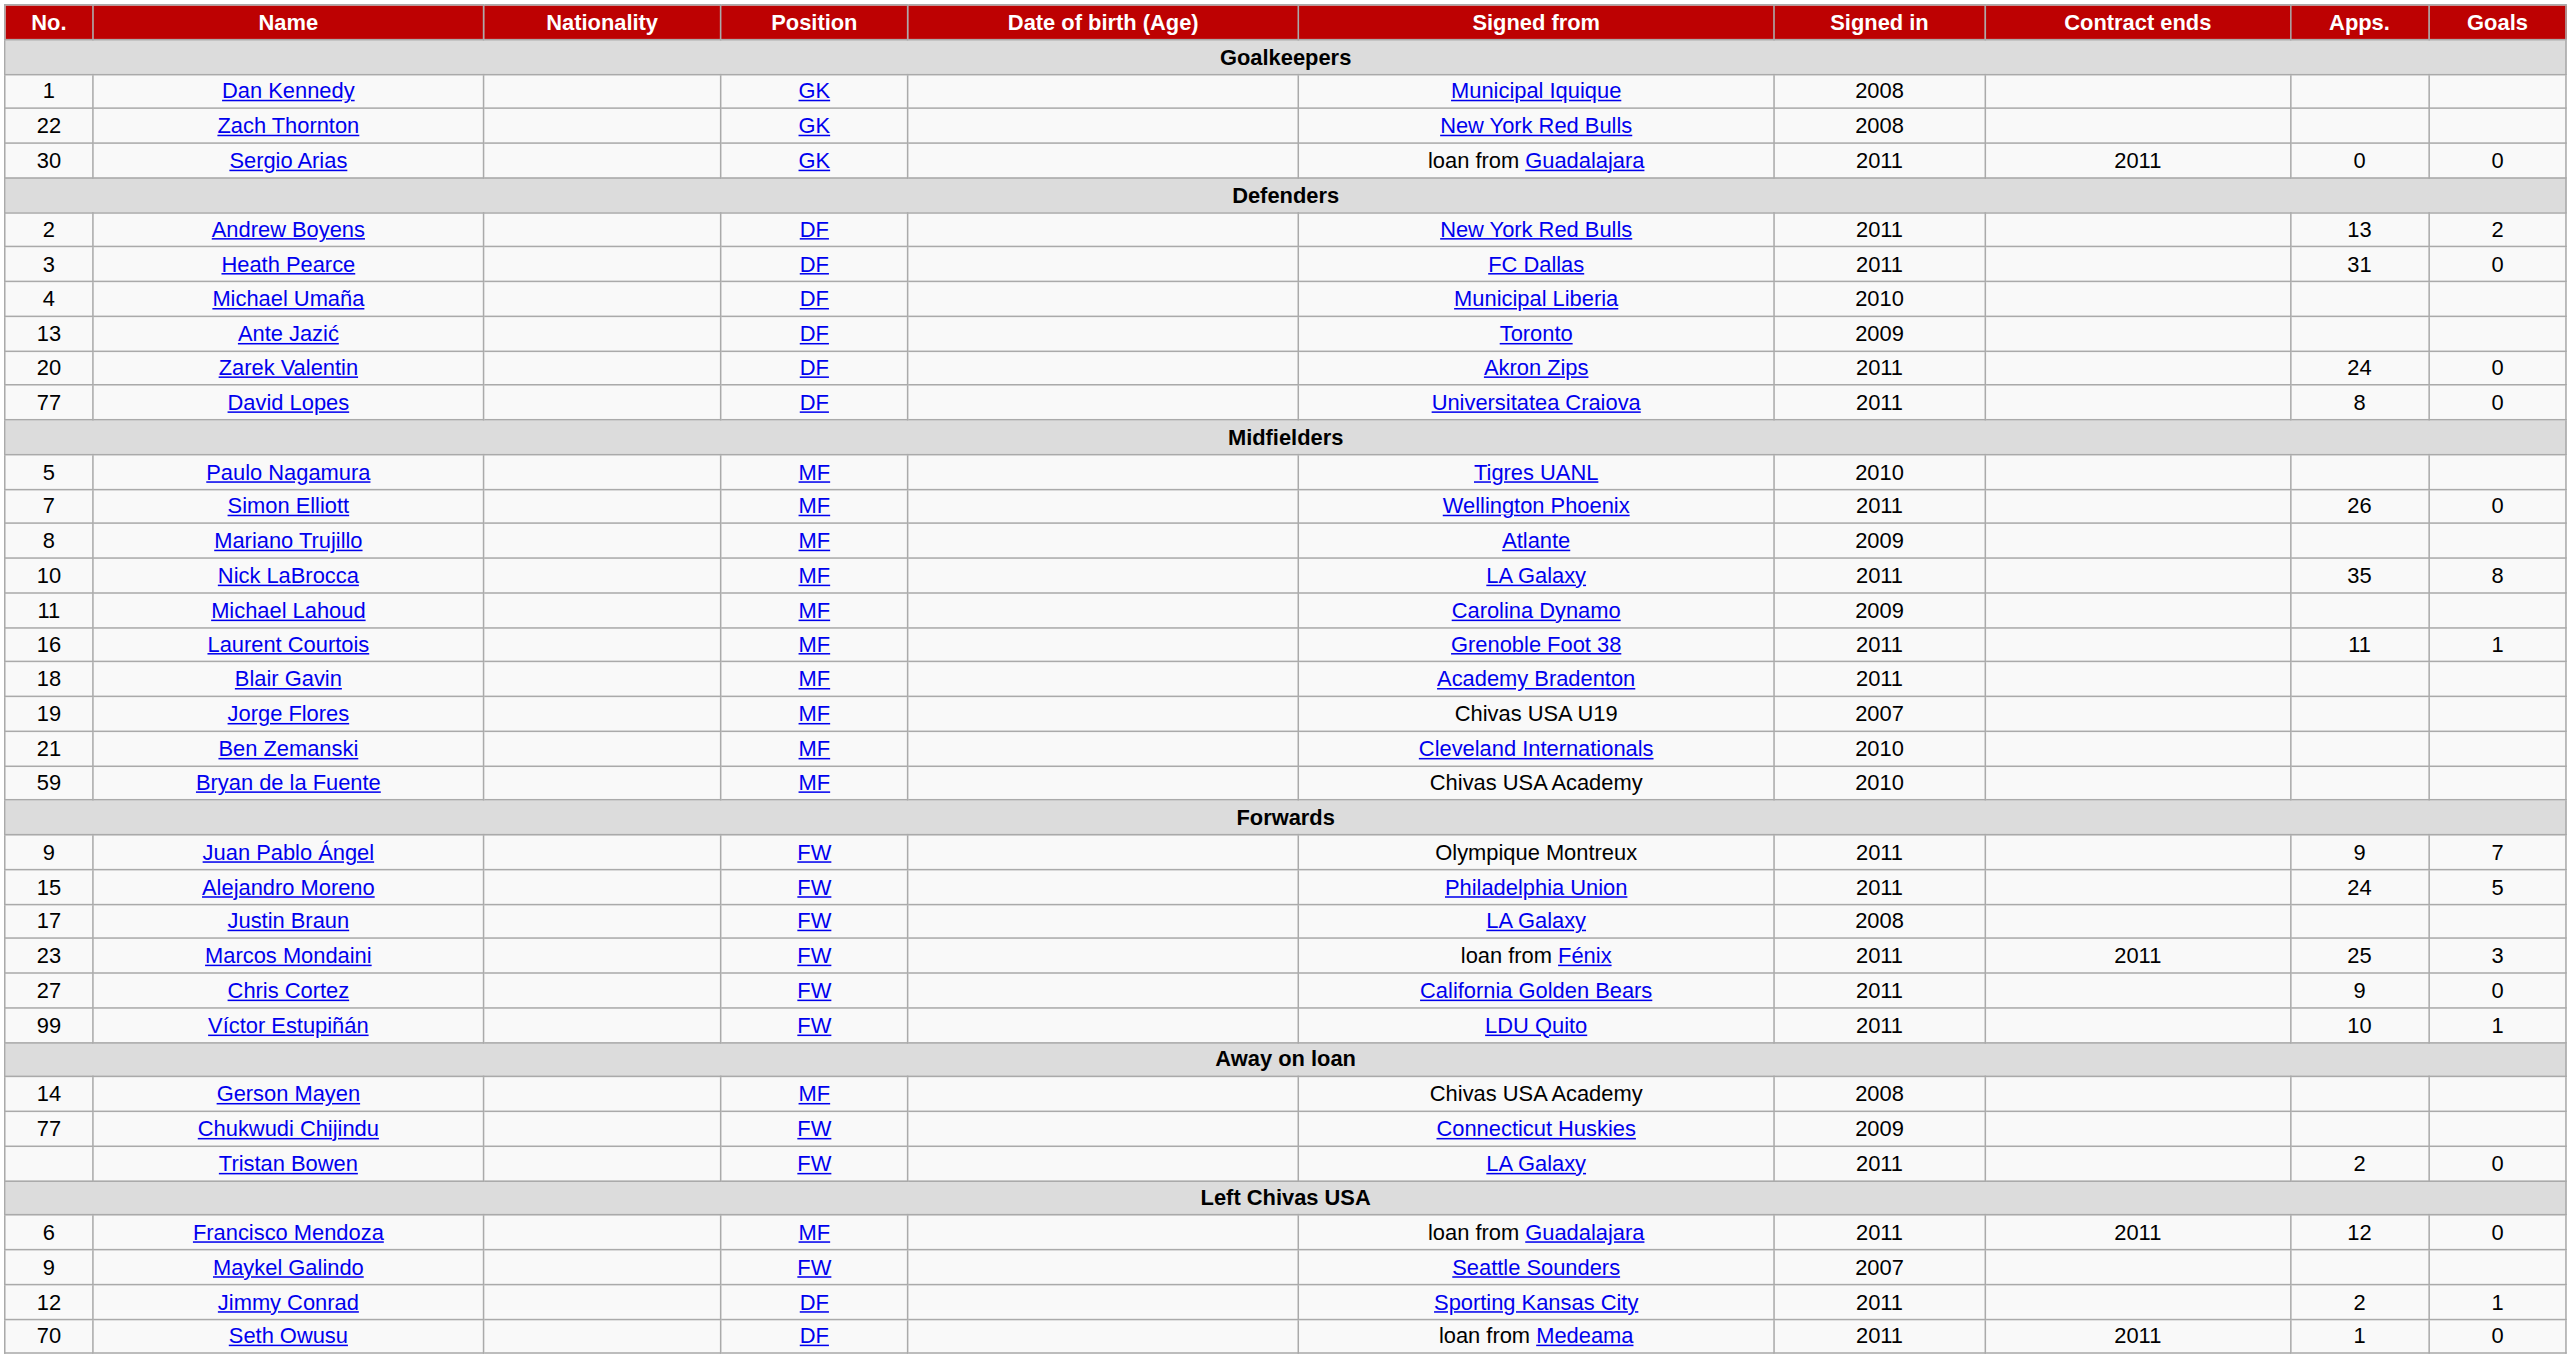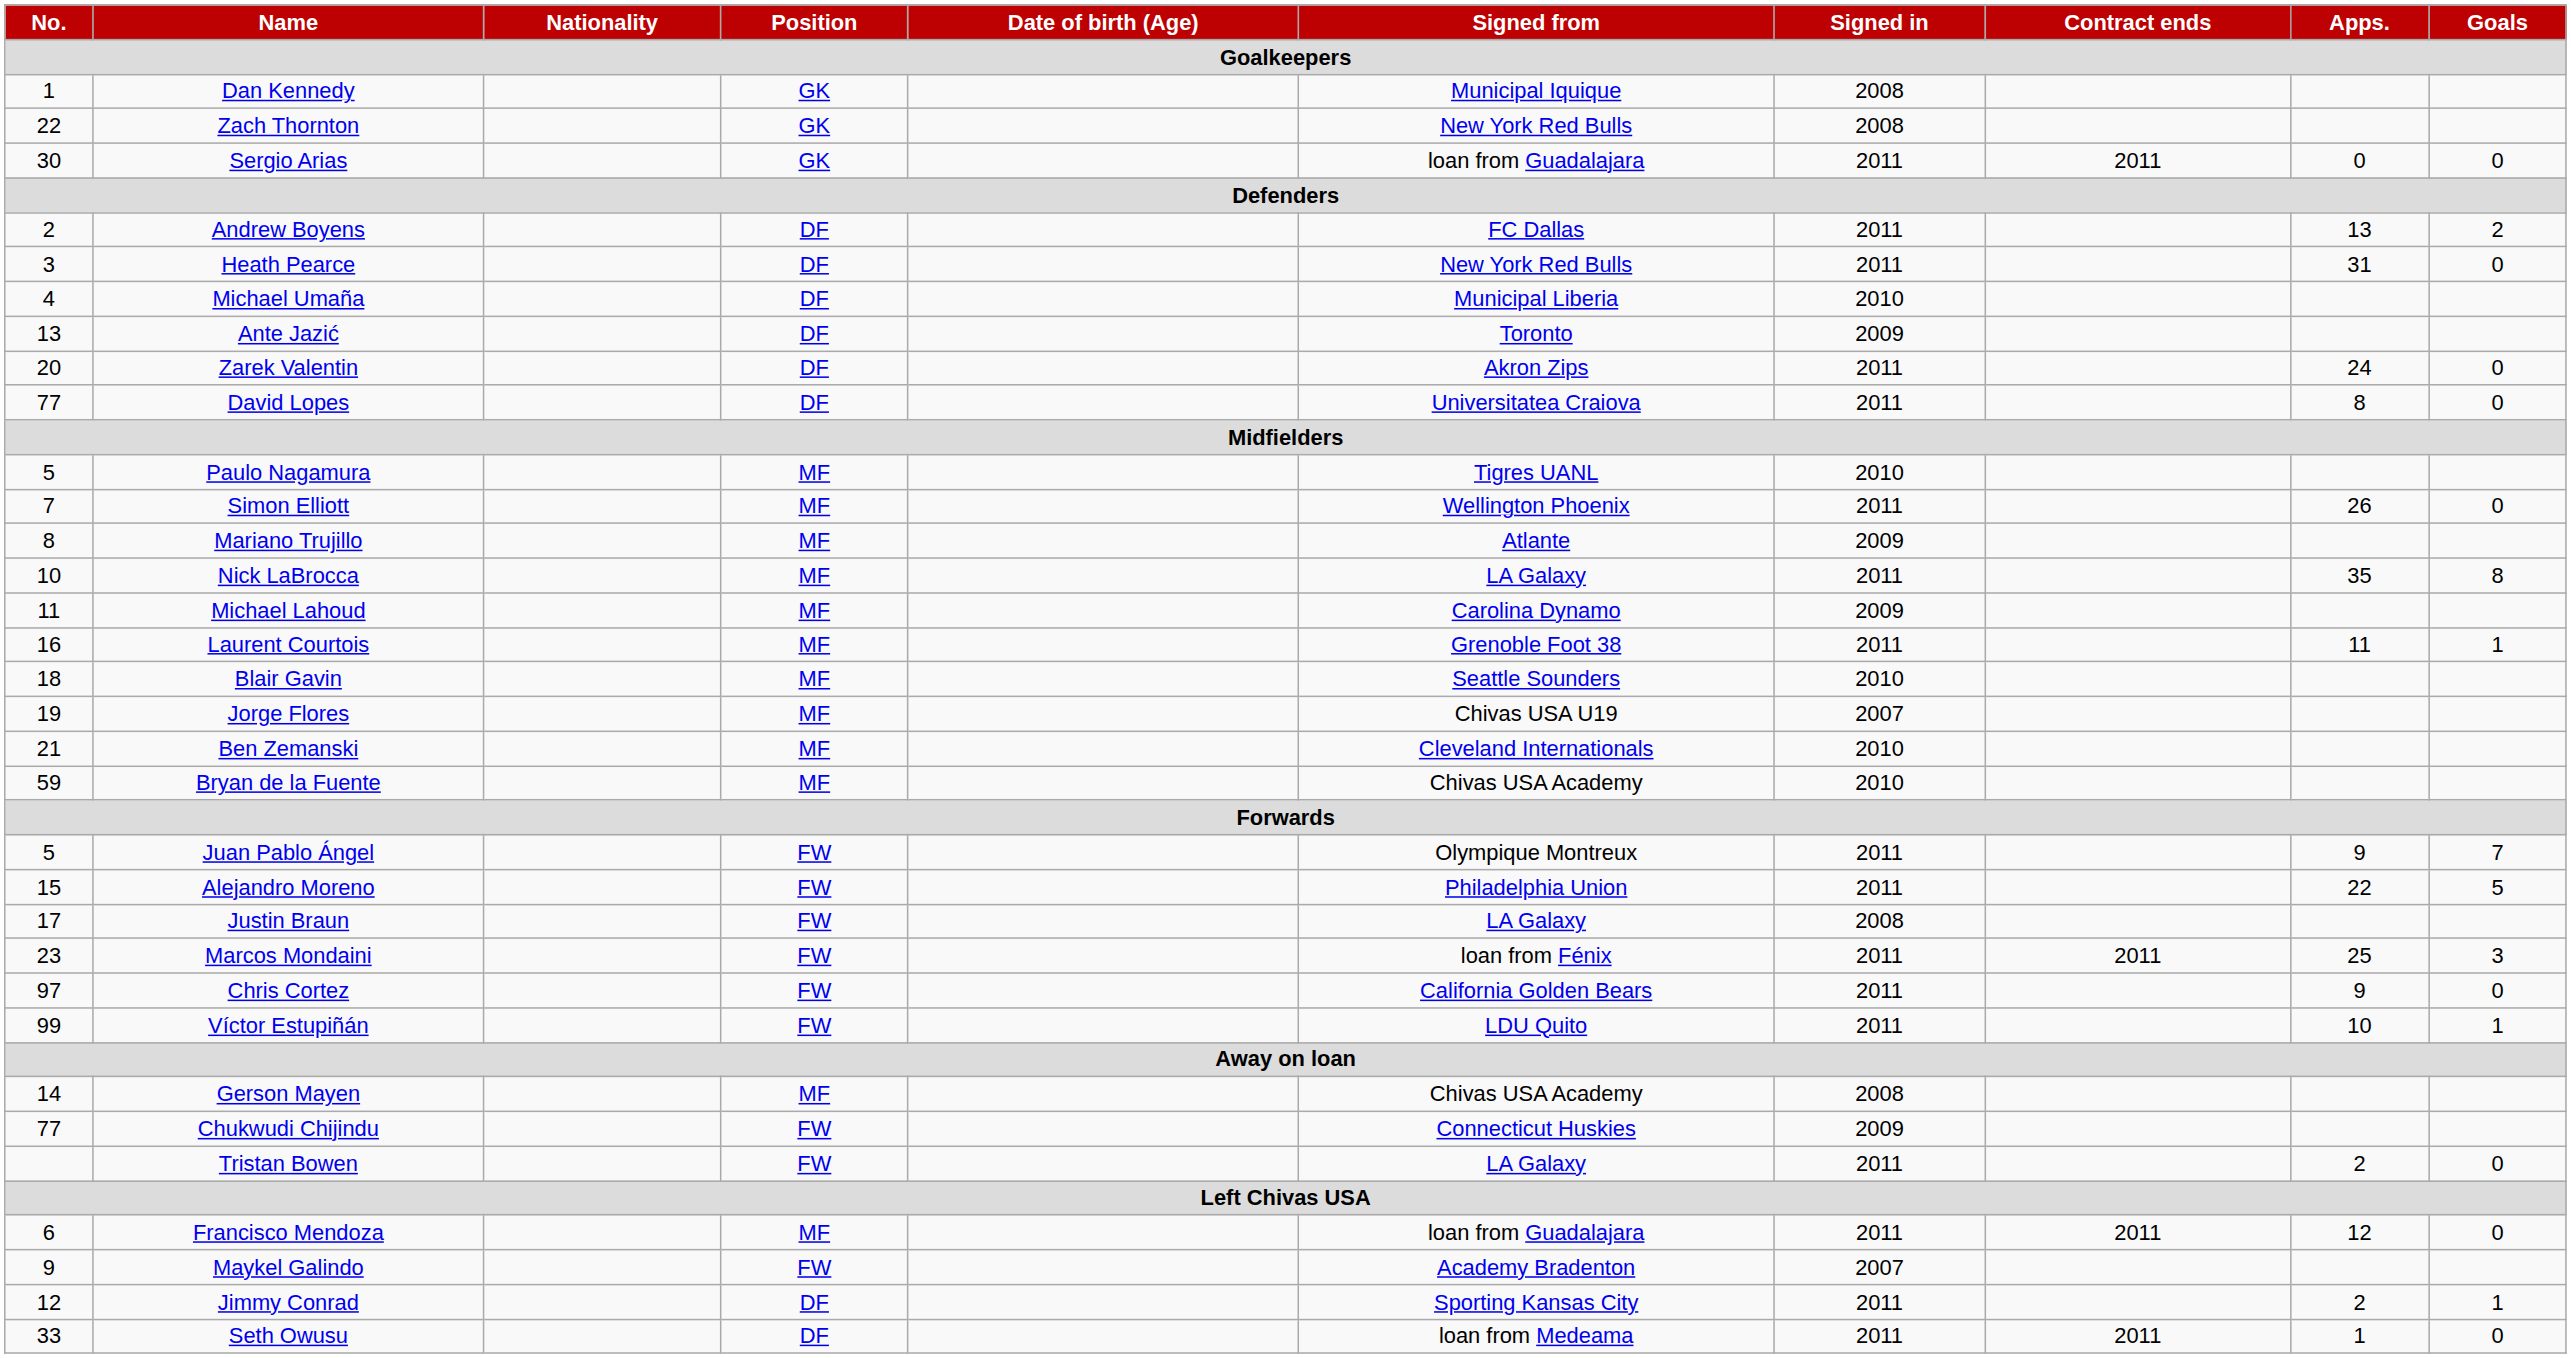 <table class="wikitable"  style="text-align:center; font-size:90%; width:85%;">
 <tr>
 <th style="background:#BD0102; color:white; text-align:center;">No.</th>
 <th style="background:#BD0102; color:white; text-align:center;">Name</th>
 <th style="background:#BD0102; color:white; text-align:center;">Nationality</th>
 <th style="background:#BD0102; color:white; text-align:center;">Position</th>
 <th style="background:#BD0102; color:white; text-align:center;">Date of birth (Age)</th>
 <th style="background:#BD0102; color:white; text-align:center;">Signed from</th>
 <th style="background:#BD0102; color:white; text-align:center;">Signed in</th>
 <th style="background:#BD0102; color:white; text-align:center;">Contract ends</th>
 <th style="background:#BD0102; color:white; text-align:center;">Apps.</th>
 <th style="background:#BD0102; color:white; text-align:center;">Goals</th>
 </tr>
 <tr>
 <th colspan="11"  style="background:#dcdcdc; text-align:center;">Goalkeepers</th>
 </tr>
 <tr>
 <td>1</td>
 <td><a href='#'>Dan Kennedy</a></td>
 <td></td>
 <td><a href='#'>GK</a></td>
 <td></td>
 <td> <a href='#'>Municipal Iquique</a></td>
 <td>2008</td>
 <td></td>
 <td></td>
 <td></td>
 </tr>
 <tr>
 <td>22</td>
 <td><a href='#'>Zach Thornton</a></td>
 <td></td>
 <td><a href='#'>GK</a></td>
 <td></td>
 <td><a href='#'>New York Red Bulls</a></td>
 <td>2008</td>
 <td></td>
 <td></td>
 <td></td>
 </tr>
 <tr>
 <td>30</td>
 <td><a href='#'>Sergio Arias</a></td>
 <td></td>
 <td><a href='#'>GK</a></td>
 <td></td>
 <td>loan from  <a href='#'>Guadalajara</a></td>
 <td>2011</td>
 <td>2011</td>
 <td>0</td>
 <td>0</td>
 </tr>
 <tr>
 <th colspan="11"  style="background:#dcdcdc; text-align:center;">Defenders</th>
 </tr>
 <tr>
 <td>2</td>
 <td><a href='#'>Andrew Boyens</a></td>
 <td></td>
 <td><a href='#'>DF</a></td>
 <td></td>
-<td><a href='#'>New York Red Bulls</a></td>
+<td><a href='#'>FC Dallas</a></td>
 <td>2011</td>
 <td></td>
 <td>13</td>
 <td>2</td>
 </tr>
 <tr>
 <td>3</td>
 <td><a href='#'>Heath Pearce</a></td>
 <td></td>
 <td><a href='#'>DF</a></td>
 <td></td>
-<td><a href='#'>FC Dallas</a></td>
+<td><a href='#'>New York Red Bulls</a></td>
 <td>2011</td>
 <td></td>
 <td>31</td>
 <td>0</td>
 </tr>
 <tr>
 <td>4</td>
 <td><a href='#'>Michael Umaña</a></td>
 <td></td>
 <td><a href='#'>DF</a></td>
 <td></td>
 <td><a href='#'>Municipal Liberia</a></td>
 <td>2010</td>
 <td></td>
 <td></td>
 <td></td>
 </tr>
 <tr>
 <td>13</td>
 <td><a href='#'>Ante Jazić</a></td>
 <td></td>
 <td><a href='#'>DF</a></td>
 <td></td>
 <td><a href='#'>Toronto</a></td>
 <td>2009</td>
 <td></td>
 <td></td>
 <td></td>
 </tr>
 <tr>
 <td>20</td>
 <td><a href='#'>Zarek Valentin</a></td>
 <td></td>
 <td><a href='#'>DF</a></td>
 <td></td>
 <td><a href='#'>Akron Zips</a></td>
 <td>2011</td>
 <td></td>
 <td>24</td>
 <td>0</td>
 </tr>
 <tr>
 <td>77</td>
 <td><a href='#'>David Lopes</a></td>
 <td></td>
 <td><a href='#'>DF</a></td>
 <td></td>
 <td> <a href='#'>Universitatea Craiova</a></td>
 <td>2011</td>
 <td></td>
 <td>8</td>
 <td>0</td>
 </tr>
 <tr>
 <th colspan="11"  style="background:#dcdcdc; text-align:center;">Midfielders</th>
 </tr>
 <tr>
 <td>5</td>
 <td><a href='#'>Paulo Nagamura</a></td>
 <td></td>
 <td><a href='#'>MF</a></td>
 <td></td>
 <td> <a href='#'>Tigres UANL</a></td>
 <td>2010</td>
 <td></td>
 <td></td>
 <td></td>
 </tr>
 <tr>
 <td>7</td>
 <td><a href='#'>Simon Elliott</a></td>
 <td></td>
 <td><a href='#'>MF</a></td>
 <td></td>
 <td> <a href='#'>Wellington Phoenix</a></td>
 <td>2011</td>
 <td></td>
 <td>26</td>
 <td>0</td>
 </tr>
 <tr>
 <td>8</td>
 <td><a href='#'>Mariano Trujillo</a></td>
 <td></td>
 <td><a href='#'>MF</a></td>
 <td></td>
 <td> <a href='#'>Atlante</a></td>
 <td>2009</td>
 <td></td>
 <td></td>
 <td></td>
 </tr>
 <tr>
 <td>10</td>
 <td><a href='#'>Nick LaBrocca</a></td>
 <td></td>
 <td><a href='#'>MF</a></td>
 <td></td>
 <td><a href='#'>LA Galaxy</a></td>
 <td>2011</td>
 <td></td>
 <td>35</td>
 <td>8</td>
 </tr>
 <tr>
 <td>11</td>
 <td><a href='#'>Michael Lahoud</a></td>
 <td></td>
 <td><a href='#'>MF</a></td>
 <td></td>
 <td><a href='#'>Carolina Dynamo</a></td>
 <td>2009</td>
 <td></td>
 <td></td>
 <td></td>
 </tr>
 <tr>
 <td>16</td>
 <td><a href='#'>Laurent Courtois</a></td>
 <td></td>
 <td><a href='#'>MF</a></td>
 <td></td>
 <td> <a href='#'>Grenoble Foot 38</a></td>
 <td>2011</td>
 <td></td>
 <td>11</td>
 <td>1</td>
 </tr>
 <tr>
 <td>18</td>
 <td><a href='#'>Blair Gavin</a></td>
 <td></td>
 <td><a href='#'>MF</a></td>
 <td></td>
-<td><a href='#'>Academy Bradenton</a></td>
-<td>2011</td>
+<td><a href='#'>Seattle Sounders</a></td>
+<td>2010</td>
 <td></td>
 <td></td>
 <td></td>
 </tr>
 <tr>
 <td>19</td>
 <td><a href='#'>Jorge Flores</a></td>
 <td></td>
 <td><a href='#'>MF</a></td>
 <td></td>
 <td>Chivas USA U19</td>
 <td>2007</td>
 <td></td>
 <td></td>
 <td></td>
 </tr>
 <tr>
 <td>21</td>
 <td><a href='#'>Ben Zemanski</a></td>
 <td></td>
 <td><a href='#'>MF</a></td>
 <td></td>
 <td><a href='#'>Cleveland Internationals</a></td>
 <td>2010</td>
 <td></td>
 <td></td>
 <td></td>
 </tr>
 <tr>
 <td>59</td>
 <td><a href='#'>Bryan de la Fuente</a></td>
 <td></td>
 <td><a href='#'>MF</a></td>
 <td></td>
 <td>Chivas USA Academy</td>
 <td>2010</td>
 <td></td>
 <td></td>
 <td></td>
 </tr>
 <tr>
 <th colspan="11"  style="background:#dcdcdc; text-align:center;">Forwards</th>
 </tr>
 <tr>
-<td>9</td>
+<td>5</td>
 <td><a href='#'>Juan Pablo Ángel</a></td>
 <td></td>
 <td><a href='#'>FW</a></td>
 <td></td>
 <td>Olympique Montreux</td>
 <td>2011</td>
 <td></td>
 <td>9</td>
 <td>7</td>
 </tr>
 <tr>
 <td>15</td>
 <td><a href='#'>Alejandro Moreno</a></td>
 <td></td>
 <td><a href='#'>FW</a></td>
 <td></td>
 <td><a href='#'>Philadelphia Union</a></td>
 <td>2011</td>
 <td></td>
-<td>24</td>
+<td>22</td>
 <td>5</td>
 </tr>
 <tr>
 <td>17</td>
 <td><a href='#'>Justin Braun</a></td>
 <td></td>
 <td><a href='#'>FW</a></td>
 <td></td>
 <td><a href='#'>LA Galaxy</a></td>
 <td>2008</td>
 <td></td>
 <td></td>
 <td></td>
 </tr>
 <tr>
 <td>23</td>
 <td><a href='#'>Marcos Mondaini</a></td>
 <td></td>
 <td><a href='#'>FW</a></td>
 <td></td>
 <td>loan from  <a href='#'>Fénix</a></td>
 <td>2011</td>
 <td>2011</td>
 <td>25</td>
 <td>3</td>
 </tr>
 <tr>
-<td>27</td>
+<td>97</td>
 <td><a href='#'>Chris Cortez</a></td>
 <td></td>
 <td><a href='#'>FW</a></td>
 <td></td>
 <td><a href='#'>California Golden Bears</a></td>
 <td>2011</td>
 <td></td>
 <td>9</td>
 <td>0</td>
 </tr>
 <tr>
 <td>99</td>
 <td><a href='#'>Víctor Estupiñán</a></td>
 <td></td>
 <td><a href='#'>FW</a></td>
 <td></td>
 <td> <a href='#'>LDU Quito</a></td>
 <td>2011</td>
 <td></td>
 <td>10</td>
 <td>1</td>
 </tr>
 <tr>
 <th colspan="11"  style="background:#dcdcdc; text-align:center;">Away on loan</th>
 </tr>
 <tr>
 <td>14</td>
 <td><a href='#'>Gerson Mayen</a></td>
 <td></td>
 <td><a href='#'>MF</a></td>
 <td></td>
 <td>Chivas USA Academy</td>
 <td>2008</td>
 <td></td>
 <td></td>
 <td></td>
 </tr>
 <tr>
 <td>77</td>
 <td><a href='#'>Chukwudi Chijindu</a></td>
 <td></td>
 <td><a href='#'>FW</a></td>
 <td></td>
 <td><a href='#'>Connecticut Huskies</a></td>
 <td>2009</td>
 <td></td>
 <td></td>
 <td></td>
 </tr>
 <tr>
 <td></td>
 <td><a href='#'>Tristan Bowen</a></td>
 <td></td>
 <td><a href='#'>FW</a></td>
 <td></td>
 <td><a href='#'>LA Galaxy</a></td>
 <td>2011</td>
 <td></td>
 <td>2</td>
 <td>0</td>
 </tr>
 <tr>
 <th colspan="11"  style="background:#dcdcdc; text-align:center;">Left Chivas USA</th>
 </tr>
 <tr>
 <td>6</td>
 <td><a href='#'>Francisco Mendoza</a></td>
 <td></td>
 <td><a href='#'>MF</a></td>
 <td></td>
 <td>loan from  <a href='#'>Guadalajara</a></td>
 <td>2011</td>
 <td>2011</td>
 <td>12</td>
 <td>0</td>
 </tr>
 <tr>
 <td>9</td>
 <td><a href='#'>Maykel Galindo</a></td>
 <td></td>
 <td><a href='#'>FW</a></td>
 <td></td>
-<td><a href='#'>Seattle Sounders</a></td>
+<td><a href='#'>Academy Bradenton</a></td>
 <td>2007</td>
 <td></td>
 <td></td>
 <td></td>
 </tr>
 <tr>
 <td>12</td>
 <td><a href='#'>Jimmy Conrad</a></td>
 <td></td>
 <td><a href='#'>DF</a></td>
 <td></td>
 <td><a href='#'>Sporting Kansas City</a></td>
 <td>2011</td>
 <td></td>
 <td>2</td>
 <td>1</td>
 </tr>
 <tr>
-<td>70</td>
+<td>33</td>
 <td><a href='#'>Seth Owusu</a></td>
 <td></td>
 <td><a href='#'>DF</a></td>
 <td></td>
 <td>loan from  <a href='#'>Medeama</a></td>
 <td>2011</td>
 <td>2011</td>
 <td>1</td>
 <td>0</td>
 </tr>
 </table>
